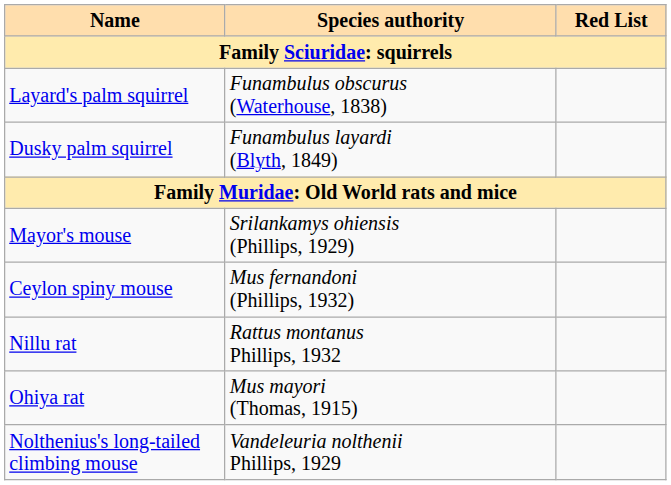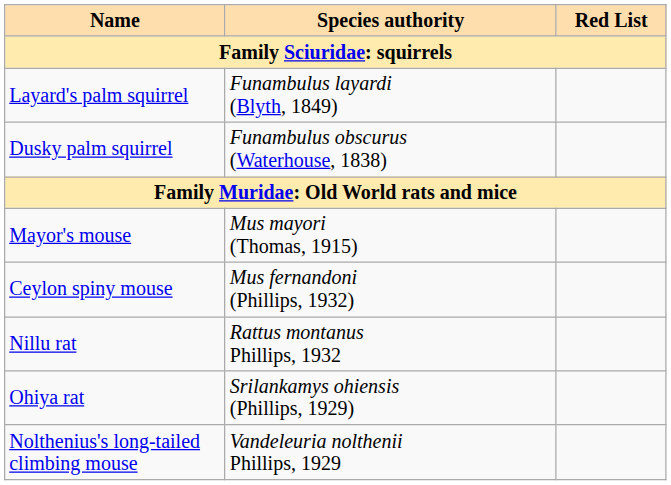 <table width=60% class="sortable wikitable" text-align:center;">
 <tr>
 <th width="20%" style=background:navajowhite>Name</th>
 <th width="30%" style=background:navajowhite>Species authority</th>
 <th width="10%" style=background:navajowhite>Red List</th>
 </tr>
 <tr>
 <td style="text-align:center;" bgcolor="#ffebad" colspan=3><strong>Family <a href='#'>Sciuridae</a>:  squirrels</strong></td>
 </tr>
 <tr>
 <td><a href='#'>Layard's palm squirrel</a></td>
-<td><em>Funambulus obscurus</em><br>(<a href='#'>Waterhouse</a>, 1838)</td>
+<td><em>Funambulus layardi</em><br>(<a href='#'>Blyth</a>, 1849)</td>
 <td></td>
 </tr>
 <tr>
 <td><a href='#'>Dusky palm squirrel</a></td>
-<td><em>Funambulus layardi</em><br>(<a href='#'>Blyth</a>, 1849)</td>
+<td><em>Funambulus obscurus</em><br>(<a href='#'>Waterhouse</a>, 1838)</td>
 <td></td>
 </tr>
 <tr>
 <td style="text-align:center;" bgcolor="#ffebad" colspan=3><strong>Family <a href='#'>Muridae</a>:  Old World rats and mice</strong></td>
 </tr>
 <tr>
 <td><a href='#'>Mayor's mouse</a></td>
-<td><em>Srilankamys ohiensis</em><br>(Phillips, 1929)</td>
+<td><em>Mus mayori</em><br>(Thomas, 1915)</td>
 <td></td>
 </tr>
 <tr>
 <td><a href='#'>Ceylon spiny mouse</a></td>
 <td><em>Mus fernandoni</em><br>(Phillips, 1932)</td>
 <td></td>
 </tr>
 <tr>
 <td><a href='#'>Nillu rat</a></td>
 <td><em>Rattus montanus</em><br>Phillips, 1932</td>
 <td></td>
 </tr>
 <tr>
 <td><a href='#'>Ohiya rat</a></td>
-<td><em>Mus mayori</em><br>(Thomas, 1915)</td>
+<td><em>Srilankamys ohiensis</em><br>(Phillips, 1929)</td>
 <td></td>
 </tr>
 <tr>
 <td><a href='#'>Nolthenius's long-tailed climbing mouse</a></td>
 <td><em>Vandeleuria nolthenii</em><br>Phillips, 1929</td>
 <td></td>
 </tr>
 </table>
